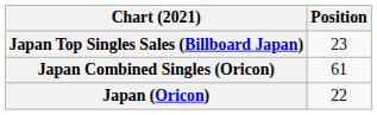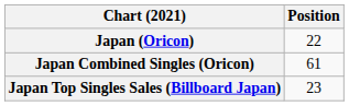 <table class="wikitable sortable plainrowheaders" style="text-align:center">
 <tr>
 <th>Chart (2021)</th>
 <th>Position</th>
 </tr>
 <tr>
-<th scope="row">Japan Top Singles Sales (<a href='#'>Billboard Japan</a>)</th>
-<td>23</td>
+<th scope="row">Japan (<a href='#'>Oricon</a>)</th>
+<td>22</td>
 </tr>
 <tr>
 <th scope="row">Japan Combined Singles (Oricon)</th>
 <td>61</td>
 </tr>
 <tr>
-<th scope="row">Japan (<a href='#'>Oricon</a>)</th>
-<td>22</td>
+<th scope="row">Japan Top Singles Sales (<a href='#'>Billboard Japan</a>)</th>
+<td>23</td>
 </tr>
 </table>
